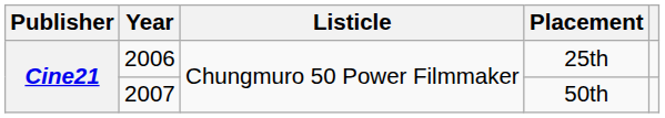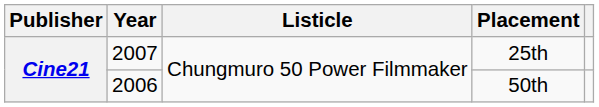 <table class="wikitable plainrowheaders sortable" style="text-align:left">
 <tr>
 <th scope="col">Publisher</th>
 <th scope="col">Year</th>
 <th scope="col">Listicle</th>
 <th scope="col">Placement</th>
 <th scope="col" class="unsortable"></th>
 </tr>
 <tr>
 <th rowspan="2" scope="row"><em><a href='#'>Cine21</a></em></th>
-<td>2006</td>
+<td>2007</td>
 <td rowspan="2">Chungmuro 50 Power Filmmaker</td>
 <td style="text-align:center">25th</td>
 <td></td>
 </tr>
 <tr>
-<td>2007</td>
+<td>2006</td>
 <td style="text-align:center">50th</td>
 <td></td>
 </tr>
 </table>
